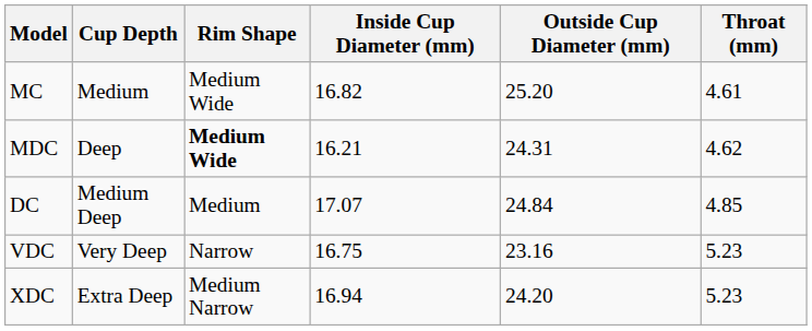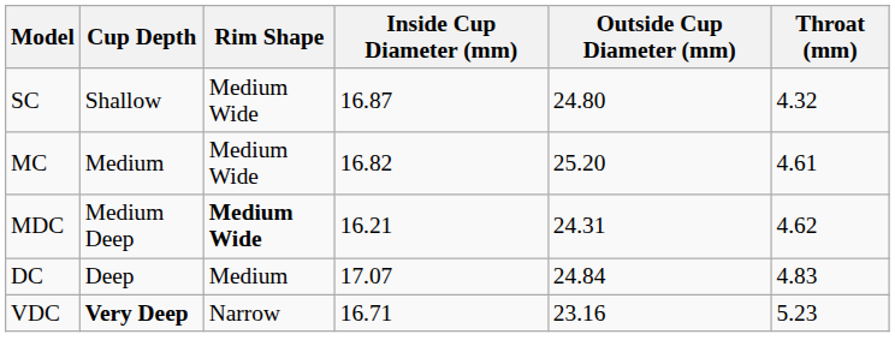 <table class="wikitable sortable">
 <tr>
 <th>Model</th>
 <th>Cup Depth</th>
 <th>Rim Shape</th>
 <th>Inside Cup Diameter (mm)</th>
 <th>Outside Cup Diameter (mm)</th>
 <th>Throat (mm)</th>
+</tr>
+<tr>
+<td>SC</td>
+<td>Shallow</td>
+<td>Medium Wide</td>
+<td>16.87</td>
+<td>24.80</td>
+<td>4.32</td>
 </tr>
 <tr>
 <td>MC</td>
 <td>Medium</td>
 <td>Medium Wide</td>
 <td>16.82</td>
 <td>25.20</td>
 <td>4.61</td>
 </tr>
 <tr>
 <td>MDC</td>
-<td>Deep</td>
+<td>Medium Deep</td>
 <td><strong>Medium Wide</strong></td>
 <td>16.21</td>
 <td>24.31</td>
 <td>4.62</td>
 </tr>
 <tr>
 <td>DC</td>
-<td>Medium Deep</td>
+<td>Deep</td>
 <td>Medium</td>
 <td>17.07</td>
 <td>24.84</td>
-<td>4.85</td>
+<td>4.83</td>
 </tr>
 <tr>
 <td>VDC</td>
-<td>Very Deep</td>
+<td><strong>Very Deep</strong></td>
 <td>Narrow</td>
-<td>16.75</td>
+<td>16.71</td>
 <td>23.16</td>
 <td>5.23</td>
 </tr>
-<tr>
-<td>XDC</td>
-<td>Extra Deep</td>
-<td>Medium Narrow</td>
-<td>16.94</td>
-<td>24.20</td>
-<td>5.23</td>
-</tr>
 </table>
